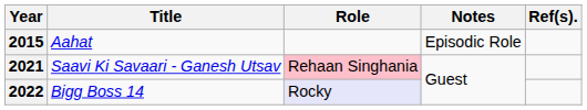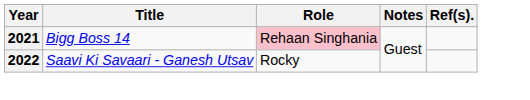 <table class="wikitable plainrowheaders sortable">
 <tr>
 <th scope="col">Year</th>
 <th scope="col">Title</th>
 <th scope="col">Role</th>
 <th scope="col">Notes</th>
 <th scope="col" class="unsortable">Ref(s).</th>
 </tr>
 <tr>
-<th scope="row">2015</th>
-<td><em><a href='#'>Aahat</a></em></td>
-<td></td>
-<td>Episodic Role</td>
-<td></td>
-</tr>
-<tr>
 <th scope="row">2021</th>
-<td><em><a href='#'>Saavi Ki Savaari - Ganesh Utsav</a></em></td>
+<td><em><a href='#'>Bigg Boss 14</a></em></td>
 <td style="background: pink;">Rehaan Singhania</td>
 <td rowspan="2">Guest</td>
 <td></td>
 </tr>
 <tr>
 <th scope="row">2022</th>
-<td><em><a href='#'>Bigg Boss 14</a></em></td>
-<td style="background: lavender;">Rocky</td>
+<td><em><a href='#'>Saavi Ki Savaari - Ganesh Utsav</a></em></td>
+<td>Rocky</td>
 <td></td>
 </tr>
 </table>
